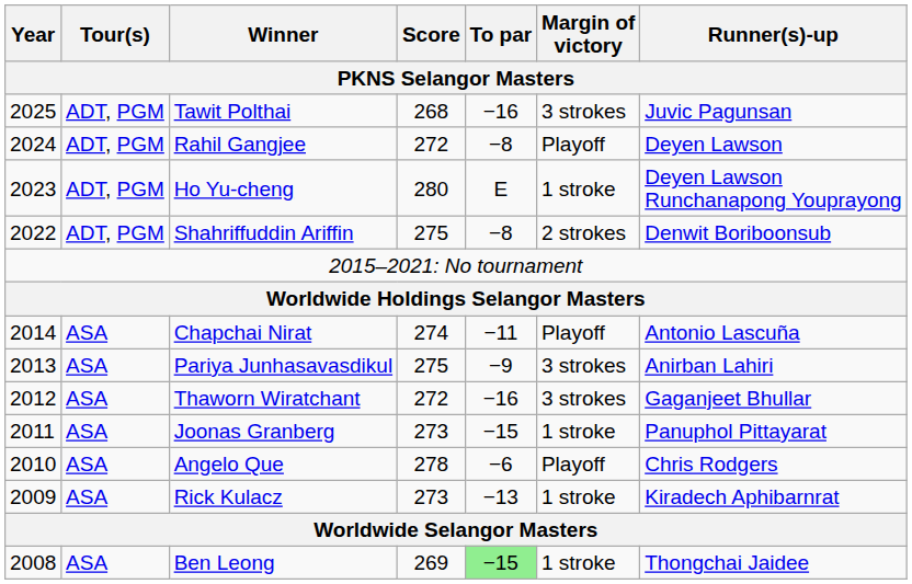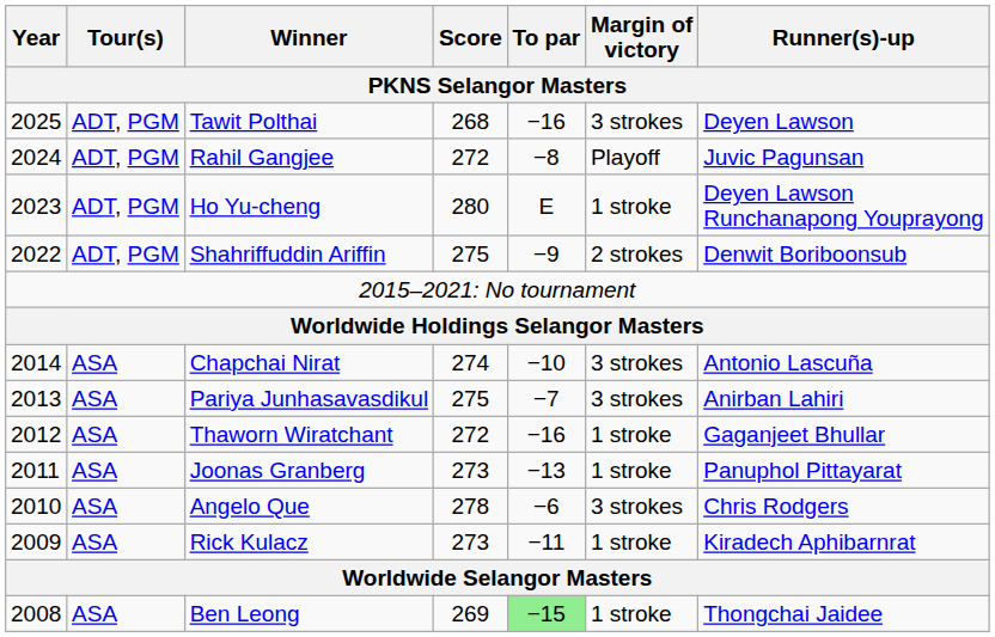 <table class=wikitable style="font-size: 95%;">
 <tr>
 <th>Year</th>
 <th>Tour(s)</th>
 <th>Winner</th>
 <th>Score</th>
 <th>To par</th>
 <th>Margin of<br>victory</th>
 <th>Runner(s)-up</th>
 </tr>
 <tr>
 <th colspan=7>PKNS Selangor Masters</th>
 </tr>
 <tr>
 <td>2025</td>
 <td><a href='#'>ADT</a>, <a href='#'>PGM</a></td>
 <td> <a href='#'>Tawit Polthai</a></td>
 <td align=center>268</td>
 <td align=center>−16</td>
 <td>3 strokes</td>
-<td> <a href='#'>Juvic Pagunsan</a></td>
+<td> <a href='#'>Deyen Lawson</a></td>
 </tr>
 <tr>
 <td>2024</td>
 <td><a href='#'>ADT</a>, <a href='#'>PGM</a></td>
 <td> <a href='#'>Rahil Gangjee</a></td>
 <td align=center>272</td>
 <td align=center>−8</td>
 <td>Playoff</td>
-<td> <a href='#'>Deyen Lawson</a></td>
+<td> <a href='#'>Juvic Pagunsan</a></td>
 </tr>
 <tr>
 <td>2023</td>
 <td><a href='#'>ADT</a>, <a href='#'>PGM</a></td>
 <td> <a href='#'>Ho Yu-cheng</a></td>
 <td align=center>280</td>
 <td align=center>E</td>
 <td>1 stroke</td>
 <td> <a href='#'>Deyen Lawson</a><br> <a href='#'>Runchanapong Youprayong</a></td>
 </tr>
 <tr>
 <td>2022</td>
 <td><a href='#'>ADT</a>, <a href='#'>PGM</a></td>
 <td> <a href='#'>Shahriffuddin Ariffin</a></td>
 <td align=center>275</td>
-<td align=center>−8</td>
+<td align=center>−9</td>
 <td>2 strokes</td>
 <td> <a href='#'>Denwit Boriboonsub</a></td>
 </tr>
 <tr>
 <td colspan=7 align=center><em>2015–2021: No tournament</em></td>
 </tr>
 <tr>
 <th colspan=7>Worldwide Holdings Selangor Masters</th>
 </tr>
 <tr>
 <td>2014</td>
 <td><a href='#'>ASA</a></td>
 <td> <a href='#'>Chapchai Nirat</a></td>
 <td align=center>274</td>
-<td align=center>−11</td>
-<td>Playoff</td>
+<td align=center>−10</td>
+<td>3 strokes</td>
 <td> <a href='#'>Antonio Lascuña</a></td>
 </tr>
 <tr>
 <td>2013</td>
 <td><a href='#'>ASA</a></td>
 <td> <a href='#'>Pariya Junhasavasdikul</a></td>
 <td align=center>275</td>
-<td align=center>−9</td>
+<td align=center>−7</td>
 <td>3 strokes</td>
 <td> <a href='#'>Anirban Lahiri</a></td>
 </tr>
 <tr>
 <td>2012</td>
 <td><a href='#'>ASA</a></td>
 <td> <a href='#'>Thaworn Wiratchant</a></td>
 <td align=center>272</td>
 <td align=center>−16</td>
-<td>3 strokes</td>
+<td>1 stroke</td>
 <td> <a href='#'>Gaganjeet Bhullar</a></td>
 </tr>
 <tr>
 <td>2011</td>
 <td><a href='#'>ASA</a></td>
 <td> <a href='#'>Joonas Granberg</a></td>
 <td align=center>273</td>
-<td align=center>−15</td>
+<td align=center>−13</td>
 <td>1 stroke</td>
 <td> <a href='#'>Panuphol Pittayarat</a></td>
 </tr>
 <tr>
 <td>2010</td>
 <td><a href='#'>ASA</a></td>
 <td> <a href='#'>Angelo Que</a></td>
 <td align=center>278</td>
 <td align=center>−6</td>
-<td>Playoff</td>
+<td>3 strokes</td>
 <td> <a href='#'>Chris Rodgers</a></td>
 </tr>
 <tr>
 <td>2009</td>
 <td><a href='#'>ASA</a></td>
 <td> <a href='#'>Rick Kulacz</a></td>
 <td align=center>273</td>
-<td align=center>−13</td>
+<td align=center>−11</td>
 <td>1 stroke</td>
 <td> <a href='#'>Kiradech Aphibarnrat</a></td>
 </tr>
 <tr>
 <th colspan=7>Worldwide Selangor Masters</th>
 </tr>
 <tr>
 <td>2008</td>
 <td><a href='#'>ASA</a></td>
 <td> <a href='#'>Ben Leong</a></td>
 <td align=center>269</td>
 <td align=center style="background: lightgreen;">−15</td>
 <td>1 stroke</td>
 <td> <a href='#'>Thongchai Jaidee</a></td>
 </tr>
 </table>
